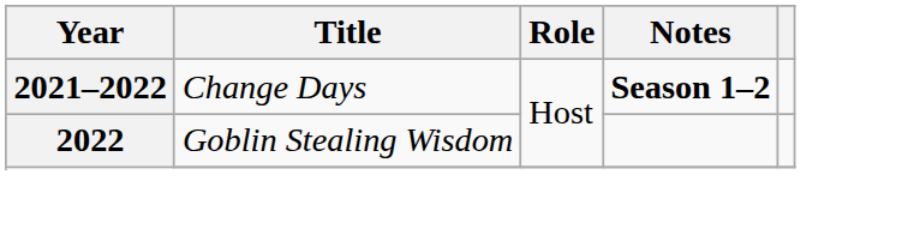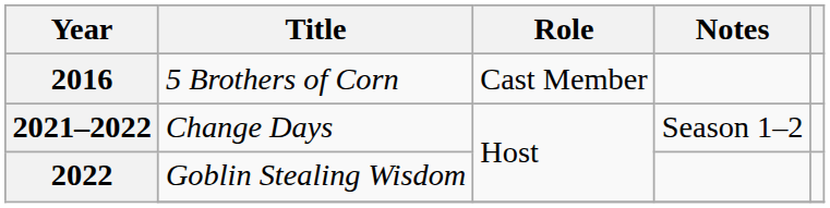 <table class="wikitable  plainrowheaders">
 <tr>
 <th scope="col">Year</th>
 <th scope="col">Title</th>
 <th scope="col">Role</th>
 <th>Notes</th>
 <th scope="col" class="unsortable"></th>
 </tr>
 <tr>
+<th scope="row">2016</th>
+<td><em>5 Brothers of Corn</em></td>
+<td>Cast Member</td>
+<td></td>
+<td></td>
+</tr>
+<tr>
 <th scope="row">2021–2022</th>
 <td><em>Change Days</em></td>
 <td rowspan=2>Host</td>
-<td><strong>Season 1–2</strong></td>
+<td>Season 1–2</td>
 <td></td>
 </tr>
 <tr>
 <th scope="row" rowspan=2>2022</th>
 <td><em>Goblin Stealing Wisdom</em></td>
 <td></td>
 <td></td>
 </tr>
 <tr>
 </tr>
 </table>
